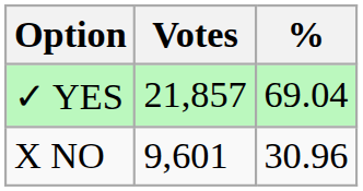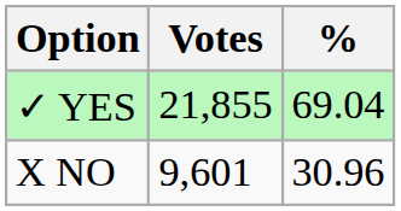 <table class="wikitable">
 <tr>
 <th>Option</th>
 <th>Votes</th>
 <th>%</th>
 </tr>
 <tr>
 <td style=background:#bbf8be>✓ YES</td>
-<td style=background:#bbf8be>21,857</td>
+<td style=background:#bbf8be>21,855</td>
 <td style=background:#bbf8be>69.04</td>
 </tr>
 <tr>
 <td>X NO</td>
 <td>9,601</td>
 <td>30.96</td>
 </tr>
 </table>
